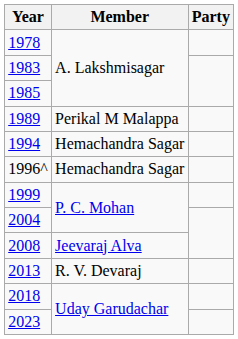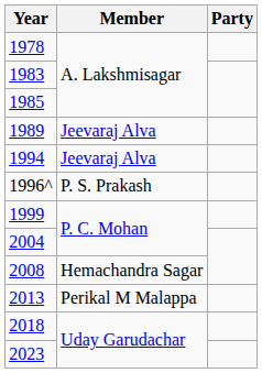 <table class="wikitable sortable">
 <tr>
 <th>Year</th>
 <th>Member</th>
 <th colspan="2">Party</th>
 </tr>
 <tr>
 <td><a href='#'>1978</a></td>
 <td rowspan="3">A. Lakshmisagar</td>
 <td></td>
 </tr>
 <tr>
 <td><a href='#'>1983</a></td>
 </tr>
 <tr>
 <td><a href='#'>1985</a></td>
 </tr>
 <tr>
 <td><a href='#'>1989</a></td>
-<td>Perikal M Malappa</td>
+<td><a href='#'>Jeevaraj Alva</a></td>
 <td></td>
 </tr>
 <tr>
 <td><a href='#'>1994</a></td>
-<td>Hemachandra Sagar</td>
+<td><a href='#'>Jeevaraj Alva</a></td>
 <td></td>
 </tr>
 <tr>
 <td>1996^</td>
-<td>Hemachandra Sagar</td>
+<td>P. S. Prakash</td>
 <td></td>
 </tr>
 <tr>
 <td><a href='#'>1999</a></td>
 <td rowspan="2"><a href='#'>P. C. Mohan</a></td>
 <td></td>
 </tr>
 <tr>
 <td><a href='#'>2004</a></td>
 </tr>
 <tr>
 <td><a href='#'>2008</a></td>
-<td><a href='#'>Jeevaraj Alva</a></td>
+<td>Hemachandra Sagar</td>
 </tr>
 <tr>
 <td><a href='#'>2013</a></td>
-<td>R. V. Devaraj</td>
+<td>Perikal M Malappa</td>
 <td></td>
 </tr>
 <tr>
 <td><a href='#'>2018</a></td>
 <td rowspan="2"><a href='#'>Uday Garudachar</a></td>
 <td></td>
 </tr>
 <tr>
 <td><a href='#'>2023</a></td>
 </tr>
 </table>
